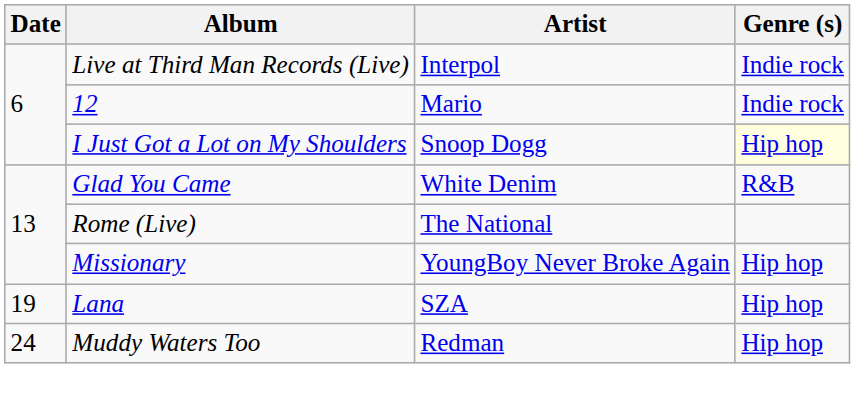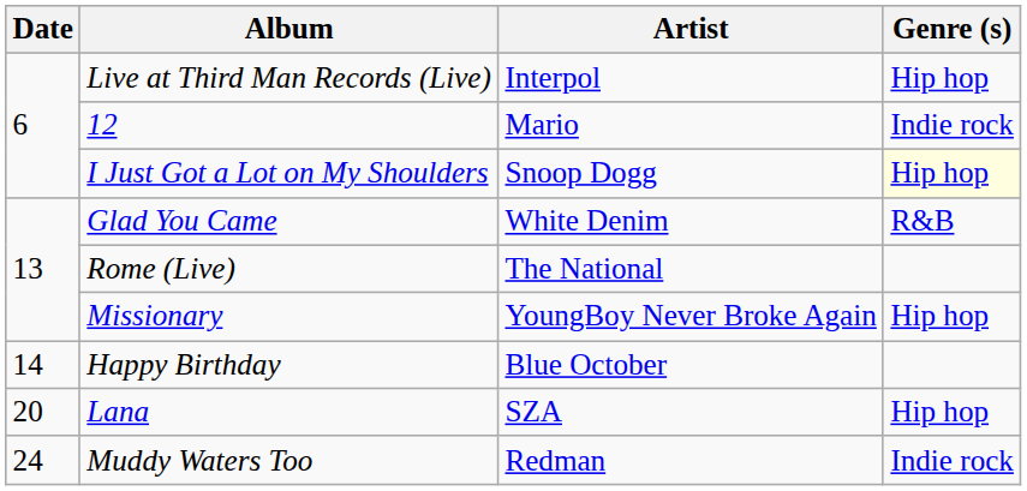 <table class="wikitable">
 <tr>
 <th>Date</th>
 <th>Album</th>
 <th>Artist</th>
 <th>Genre (s)</th>
 </tr>
 <tr>
 <td rowspan="3">6</td>
 <td><em>Live at Third Man Records (Live)</em></td>
 <td><a href='#'>Interpol</a></td>
-<td><a href='#'>Indie rock</a></td>
+<td><a href='#'>Hip hop</a></td>
 </tr>
 <tr>
 <td><em><a href='#'>12</a></em></td>
 <td><a href='#'>Mario</a></td>
 <td><a href='#'>Indie rock</a></td>
 </tr>
 <tr>
 <td><em><a href='#'>I Just Got a Lot on My Shoulders</a></em></td>
 <td><a href='#'>Snoop Dogg</a></td>
 <td style="background: lightyellow;"><a href='#'>Hip hop</a></td>
 </tr>
 <tr>
 <td rowspan="3">13</td>
 <td><em><a href='#'>Glad You Came</a></em></td>
 <td><a href='#'>White Denim</a></td>
 <td><a href='#'>R&B</a></td>
 </tr>
 <tr>
 <td><em>Rome (Live)</em></td>
 <td><a href='#'>The National</a></td>
 <td></td>
 </tr>
 <tr>
 <td><em><a href='#'>Missionary</a></em></td>
 <td><a href='#'>YoungBoy Never Broke Again</a></td>
 <td><a href='#'>Hip hop</a></td>
 </tr>
 <tr>
-<td>19</td>
+<td>14</td>
+<td><em>Happy Birthday</em></td>
+<td><a href='#'>Blue October</a></td>
+<td></td>
+</tr>
+<tr>
+<td>20</td>
 <td><em><a href='#'>Lana</a></em></td>
 <td><a href='#'>SZA</a></td>
 <td><a href='#'>Hip hop</a></td>
 </tr>
 <tr>
 <td>24</td>
 <td><em>Muddy Waters Too</em></td>
 <td><a href='#'>Redman</a></td>
-<td><a href='#'>Hip hop</a></td>
+<td><a href='#'>Indie rock</a></td>
 </tr>
 </table>
